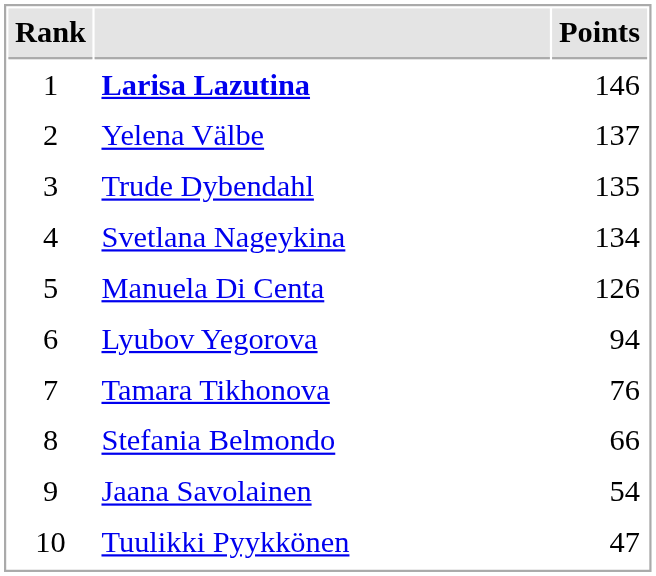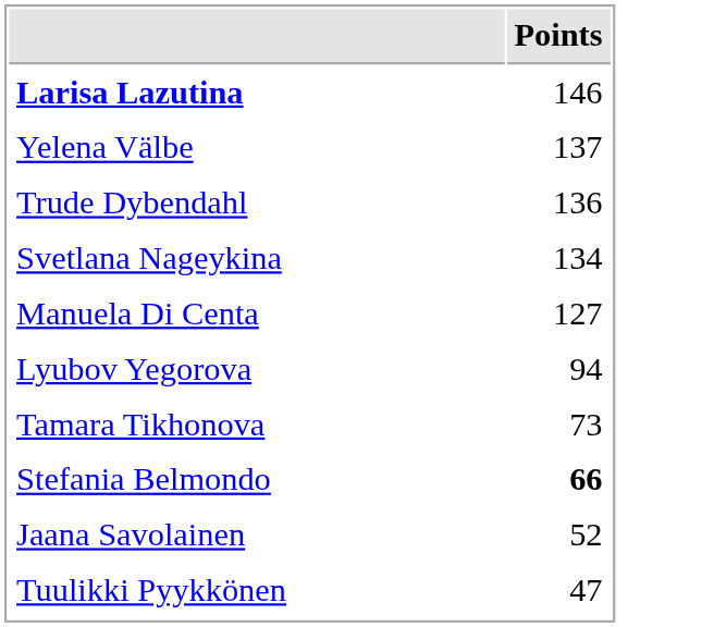 <table cellspacing="1" cellpadding="3" style="border:1px solid #AAAAAA;font-size:86%">
 <tr style="background-color: #E4E4E4;">
-<th style="border-bottom:1px solid #AAAAAA" width=10>Rank</th>
 <th style="border-bottom:1px solid #AAAAAA" width=200></th>
 <th style="border-bottom:1px solid #AAAAAA" width=20 align=right>Points</th>
 </tr>
 <tr>
-<td align=center>1</td>
 <td> <strong><a href='#'>Larisa Lazutina</a></strong></td>
 <td align="right">146</td>
 </tr>
 <tr>
-<td align=center>2</td>
 <td> <a href='#'>Yelena Välbe</a></td>
 <td align="right">137</td>
 </tr>
 <tr>
-<td align=center>3</td>
 <td> <a href='#'>Trude Dybendahl</a></td>
-<td align="right">135</td>
+<td align="right">136</td>
 </tr>
 <tr>
-<td align=center>4</td>
 <td> <a href='#'>Svetlana Nageykina</a></td>
 <td align="right">134</td>
 </tr>
 <tr>
-<td align=center>5</td>
 <td> <a href='#'>Manuela Di Centa</a></td>
-<td align="right">126</td>
+<td align="right">127</td>
 </tr>
 <tr>
-<td align=center>6</td>
 <td> <a href='#'>Lyubov Yegorova</a></td>
 <td align="right">94</td>
 </tr>
 <tr>
-<td align=center>7</td>
 <td> <a href='#'>Tamara Tikhonova</a></td>
-<td align="right">76</td>
+<td align="right">73</td>
 </tr>
 <tr>
-<td align=center>8</td>
 <td> <a href='#'>Stefania Belmondo</a></td>
-<td align="right">66</td>
+<td align="right"><strong>66</strong></td>
 </tr>
 <tr>
-<td align=center>9</td>
 <td> <a href='#'>Jaana Savolainen</a></td>
-<td align="right">54</td>
+<td align="right">52</td>
 </tr>
 <tr>
-<td align=center>10</td>
 <td> <a href='#'>Tuulikki Pyykkönen</a></td>
 <td align="right">47</td>
 </tr>
 </table>
